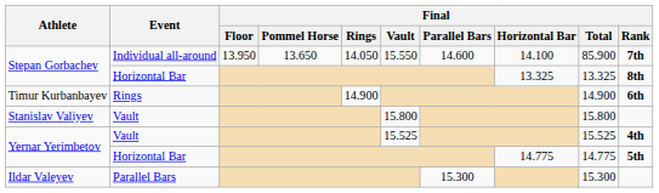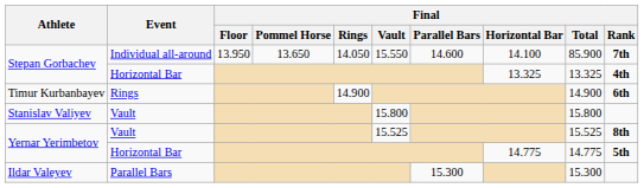 <table class=wikitable style="font-size:90%">
 <tr>
 <th rowspan=2>Athlete</th>
 <th rowspan=2>Event</th>
 <th colspan=8>Final</th>
 </tr>
 <tr>
 <th>Floor</th>
 <th>Pommel Horse</th>
 <th>Rings</th>
 <th>Vault</th>
 <th>Parallel Bars</th>
 <th>Horizontal Bar</th>
 <th>Total</th>
 <th>Rank</th>
 </tr>
 <tr>
 <td rowspan=2><a href='#'>Stepan Gorbachev</a></td>
 <td><a href='#'>Individual all-around</a></td>
 <td align=center>13.950</td>
 <td align=center>13.650</td>
 <td align=center>14.050</td>
 <td align=center>15.550</td>
 <td align=center>14.600</td>
 <td align=center>14.100</td>
 <td align=center>85.900</td>
 <td align=center><strong>7th</strong></td>
 </tr>
 <tr>
 <td><a href='#'>Horizontal Bar</a></td>
 <td bgcolor=wheat colspan=5></td>
 <td align=center>13.325</td>
 <td align=center>13.325</td>
-<td align=center><strong>8th</strong></td>
+<td align=center><strong>4th</strong></td>
 </tr>
 <tr>
 <td>Timur Kurbanbayev</td>
 <td><a href='#'>Rings</a></td>
 <td bgcolor=wheat colspan=2></td>
 <td align=center>14.900</td>
 <td bgcolor=wheat colspan=3></td>
 <td align=center>14.900</td>
 <td align=center><strong>6th</strong></td>
 </tr>
 <tr>
 <td><a href='#'>Stanislav Valiyev</a></td>
 <td><a href='#'>Vault</a></td>
 <td bgcolor=wheat colspan=3></td>
 <td align=center>15.800</td>
 <td bgcolor=wheat colspan=2></td>
 <td align=center>15.800</td>
 <td align=center></td>
 </tr>
 <tr>
 <td rowspan=2><a href='#'>Yernar Yerimbetov</a></td>
 <td><a href='#'>Vault</a></td>
 <td bgcolor=wheat colspan=3></td>
 <td align=center>15.525</td>
 <td bgcolor=wheat colspan=2></td>
 <td align=center>15.525</td>
-<td align=center><strong>4th</strong></td>
+<td align=center><strong>8th</strong></td>
 </tr>
 <tr>
 <td><a href='#'>Horizontal Bar</a></td>
 <td bgcolor=wheat colspan=5></td>
 <td align=center>14.775</td>
 <td align=center>14.775</td>
 <td align=center><strong>5th</strong></td>
 </tr>
 <tr>
 <td><a href='#'>Ildar Valeyev</a></td>
 <td><a href='#'>Parallel Bars</a></td>
 <td bgcolor=wheat colspan=4></td>
 <td align="center">15.300</td>
 <td bgcolor=wheat></td>
 <td align="center">15.300</td>
 <td align=center></td>
 </tr>
 </table>
